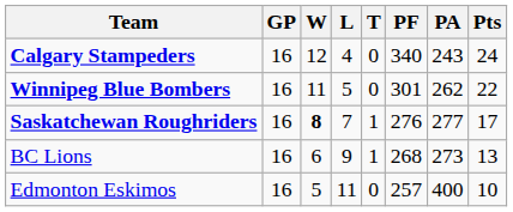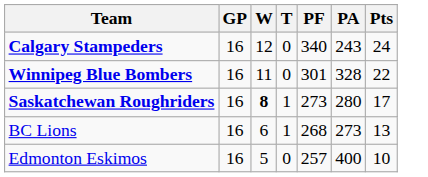 <table class="wikitable" valign="top">
 <tr>
 <th>Team</th>
 <th>GP</th>
 <th>W</th>
-<th>L</th>
 <th>T</th>
 <th>PF</th>
 <th>PA</th>
 <th>Pts</th>
 </tr>
 <tr align="center">
 <td align="left"><strong><a href='#'>Calgary Stampeders</a></strong></td>
 <td>16</td>
 <td>12</td>
-<td>4</td>
 <td>0</td>
 <td>340</td>
 <td>243</td>
 <td>24</td>
 </tr>
 <tr align="center">
 <td align="left"><strong><a href='#'>Winnipeg Blue Bombers</a></strong></td>
 <td>16</td>
 <td>11</td>
-<td>5</td>
 <td>0</td>
 <td>301</td>
-<td>262</td>
+<td>328</td>
 <td>22</td>
 </tr>
 <tr align="center">
 <td align="left"><strong><a href='#'>Saskatchewan Roughriders</a></strong></td>
 <td>16</td>
 <td><strong>8</strong></td>
-<td>7</td>
 <td>1</td>
-<td>276</td>
-<td>277</td>
+<td>273</td>
+<td>280</td>
 <td>17</td>
 </tr>
 <tr align="center">
 <td align="left"><a href='#'>BC Lions</a></td>
 <td>16</td>
 <td>6</td>
-<td>9</td>
 <td>1</td>
 <td>268</td>
 <td>273</td>
 <td>13</td>
 </tr>
 <tr align="center">
 <td align="left"><a href='#'>Edmonton Eskimos</a></td>
 <td>16</td>
 <td>5</td>
-<td>11</td>
 <td>0</td>
 <td>257</td>
 <td>400</td>
 <td>10</td>
 </tr>
 </table>
